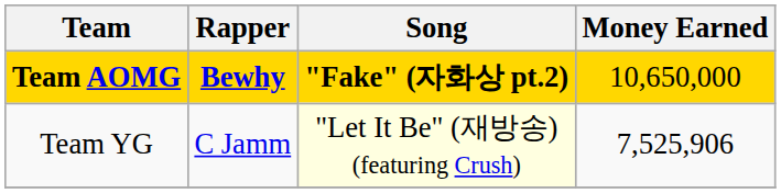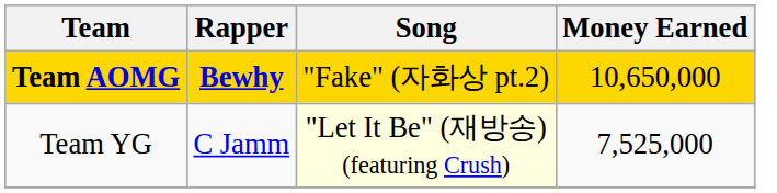 <table class="wikitable" style="text-align:center" border="2">
 <tr>
 <th>Team</th>
 <th>Rapper</th>
 <th>Song</th>
 <th>Money Earned</th>
 </tr>
 <tr>
 <td style="background:gold"><strong>Team <a href='#'>AOMG</a></strong></td>
 <td style="background:gold"><strong><a href='#'>Bewhy</a></strong></td>
-<td style="background:gold"><strong>"Fake" (자화상 pt.2)</strong></td>
+<td style="background:gold">"Fake" (자화상 pt.2)</td>
 <td style="background:gold">10,650,000</td>
 </tr>
 <tr>
 <td>Team YG</td>
 <td><a href='#'>C Jamm</a></td>
 <td style="background: lightyellow;">"Let It Be" (재방송) <br><small> (featuring <a href='#'>Crush</a>)</small></td>
-<td>7,525,906</td>
+<td>7,525,000</td>
 </tr>
 <tr>
 </tr>
 </table>
